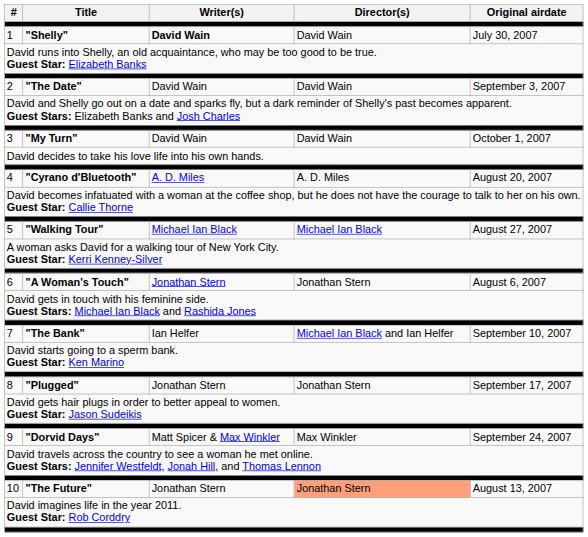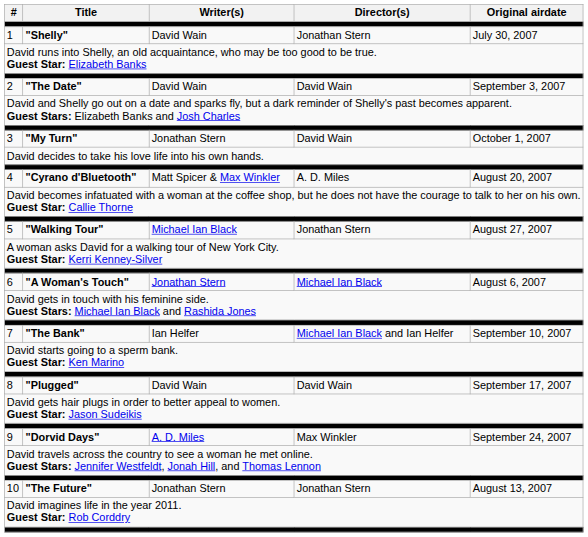 <table class="wikitable">
 <tr>
 <th>#</th>
 <th>Title</th>
 <th>Writer(s)</th>
 <th>Director(s)</th>
 <th>Original airdate</th>
 </tr>
 <tr>
 <td colspan="6" bgcolor="#000000"></td>
 </tr>
 <tr>
 <td>1</td>
 <td><strong>"Shelly"</strong></td>
-<td><strong>David Wain</strong></td>
 <td>David Wain</td>
+<td>Jonathan Stern</td>
 <td>July 30, 2007</td>
 </tr>
 <tr>
 <td colspan="6">David runs into Shelly, an old acquaintance, who may be too good to be true.<br><strong>Guest Star:</strong> <a href='#'>Elizabeth Banks</a></td>
 </tr>
 <tr>
 <td colspan="6" bgcolor="#000000"></td>
 </tr>
 <tr>
 <td>2</td>
 <td><strong>"The Date"</strong></td>
 <td>David Wain</td>
 <td>David Wain</td>
 <td>September 3, 2007</td>
 </tr>
 <tr>
 <td colspan="6">David and Shelly go out on a date and sparks fly, but a dark reminder of Shelly's past becomes apparent.<br><strong>Guest Stars:</strong> Elizabeth Banks and <a href='#'>Josh Charles</a></td>
 </tr>
 <tr>
 <td colspan="6" bgcolor="#000000"></td>
 </tr>
 <tr>
 <td>3</td>
 <td><strong>"My Turn"</strong></td>
-<td>David Wain</td>
+<td>Jonathan Stern</td>
 <td>David Wain</td>
 <td>October 1, 2007</td>
 </tr>
 <tr>
 <td colspan="6">David decides to take his love life into his own hands.</td>
 </tr>
 <tr>
 <td colspan="6" bgcolor="#000000"></td>
 </tr>
 <tr>
 <td>4</td>
 <td><strong>"Cyrano d'Bluetooth"</strong></td>
-<td><a href='#'>A. D. Miles</a></td>
+<td>Matt Spicer & <a href='#'>Max Winkler</a></td>
 <td>A. D. Miles</td>
 <td>August 20, 2007</td>
 </tr>
 <tr>
 <td colspan="6">David becomes infatuated with a woman at the coffee shop, but he does not have the courage to talk to her on his own.<br><strong>Guest Star:</strong> <a href='#'>Callie Thorne</a></td>
 </tr>
 <tr>
 <td colspan="6" bgcolor="#000000"></td>
 </tr>
 <tr>
 <td>5</td>
 <td><strong>"Walking Tour"</strong></td>
 <td><a href='#'>Michael Ian Black</a></td>
-<td><a href='#'>Michael Ian Black</a></td>
+<td>Jonathan Stern</td>
 <td>August 27, 2007</td>
 </tr>
 <tr>
 <td colspan="6">A woman asks David for a walking tour of New York City.<br><strong>Guest Star:</strong> <a href='#'>Kerri Kenney-Silver</a></td>
 </tr>
 <tr>
 <td colspan="6" bgcolor="#000000"></td>
 </tr>
 <tr>
 <td>6</td>
 <td><strong>"A Woman's Touch"</strong></td>
 <td><a href='#'>Jonathan Stern</a></td>
-<td>Jonathan Stern</td>
+<td><a href='#'>Michael Ian Black</a></td>
 <td>August 6, 2007</td>
 </tr>
 <tr>
 <td colspan="6">David gets in touch with his feminine side.<br><strong>Guest Stars:</strong> <a href='#'>Michael Ian Black</a> and <a href='#'>Rashida Jones</a></td>
 </tr>
 <tr>
 <td colspan="6" bgcolor="#000000"></td>
 </tr>
 <tr>
 <td>7</td>
 <td><strong>"The Bank"</strong></td>
 <td>Ian Helfer</td>
 <td><a href='#'>Michael Ian Black</a> and Ian Helfer</td>
 <td>September 10, 2007</td>
 </tr>
 <tr>
 <td colspan="6">David starts going to a sperm bank.<br><strong>Guest Star:</strong> <a href='#'>Ken Marino</a></td>
 </tr>
 <tr>
 <td colspan="6" bgcolor="#000000"></td>
 </tr>
 <tr>
 <td>8</td>
 <td><strong>"Plugged"</strong></td>
-<td>Jonathan Stern</td>
-<td>Jonathan Stern</td>
+<td>David Wain</td>
+<td>David Wain</td>
 <td>September 17, 2007</td>
 </tr>
 <tr>
 <td colspan="6">David gets hair plugs in order to better appeal to women.<br><strong>Guest Star:</strong> <a href='#'>Jason Sudeikis</a></td>
 </tr>
 <tr>
 <td colspan="6" bgcolor="#000000"></td>
 </tr>
 <tr>
 <td>9</td>
 <td><strong>"Dorvid Days"</strong></td>
-<td>Matt Spicer & <a href='#'>Max Winkler</a></td>
+<td><a href='#'>A. D. Miles</a></td>
 <td>Max Winkler</td>
 <td>September 24, 2007</td>
 </tr>
 <tr>
 <td colspan="6">David travels across the country to see a woman he met online.<br><strong>Guest Stars:</strong> <a href='#'>Jennifer Westfeldt</a>, <a href='#'>Jonah Hill</a>, and <a href='#'>Thomas Lennon</a></td>
 </tr>
 <tr>
 <td colspan="6" bgcolor="#000000"></td>
 </tr>
 <tr>
 <td>10</td>
 <td><strong>"The Future"</strong></td>
 <td>Jonathan Stern</td>
-<td style="background: lightsalmon;">Jonathan Stern</td>
+<td>Jonathan Stern</td>
 <td>August 13, 2007</td>
 </tr>
 <tr>
 <td colspan="6">David imagines life in the year 2011.<br><strong>Guest Star:</strong> <a href='#'>Rob Corddry</a></td>
 </tr>
 <tr>
 <td colspan="6" bgcolor="#000000"></td>
 </tr>
 </table>
